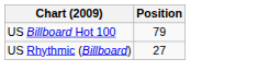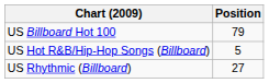 <table class="wikitable">
 <tr>
 <th>Chart (2009)</th>
 <th>Position</th>
 </tr>
 <tr>
 <td>US <a href='#'><em>Billboard</em> Hot 100</a></td>
 <td style="text-align:center;">79</td>
 </tr>
 <tr>
+<td>US <a href='#'>Hot R&B/Hip-Hop Songs</a> (<em><a href='#'>Billboard</a></em>)</td>
+<td style="text-align:center;">5</td>
+</tr>
+<tr>
 <td>US <a href='#'>Rhythmic</a> (<em><a href='#'>Billboard</a></em>)</td>
 <td style="text-align:center;">27</td>
 </tr>
 </table>
